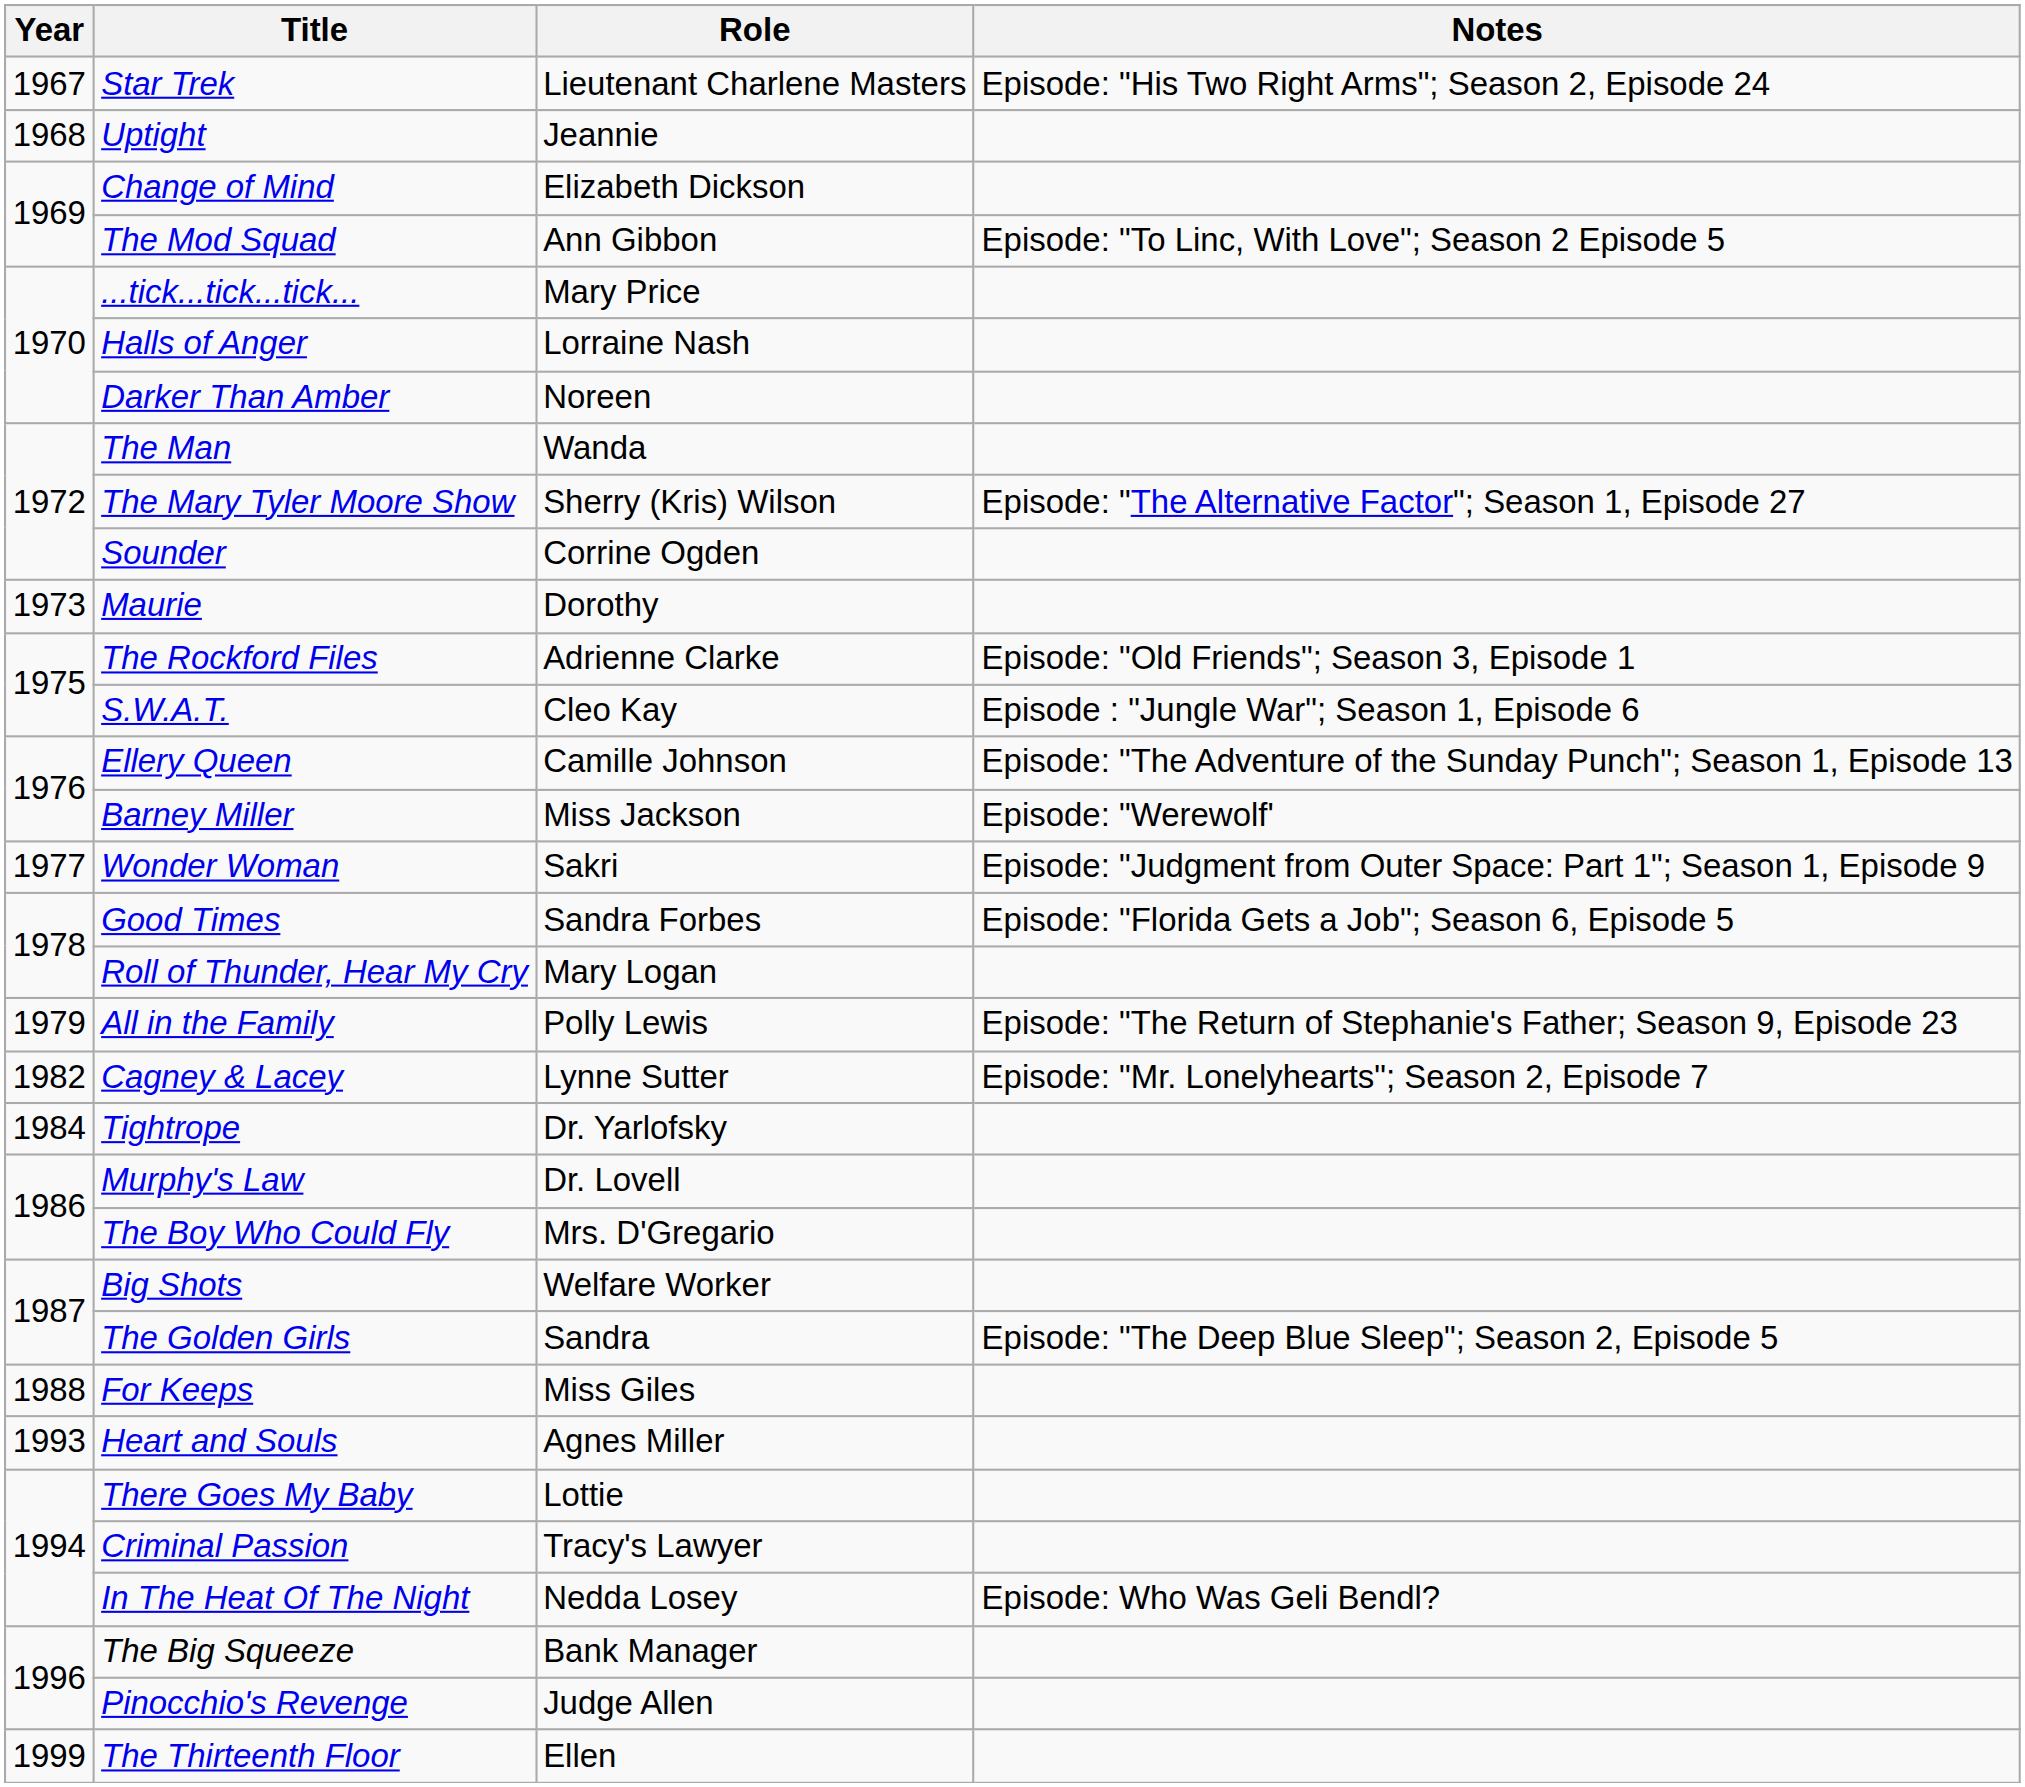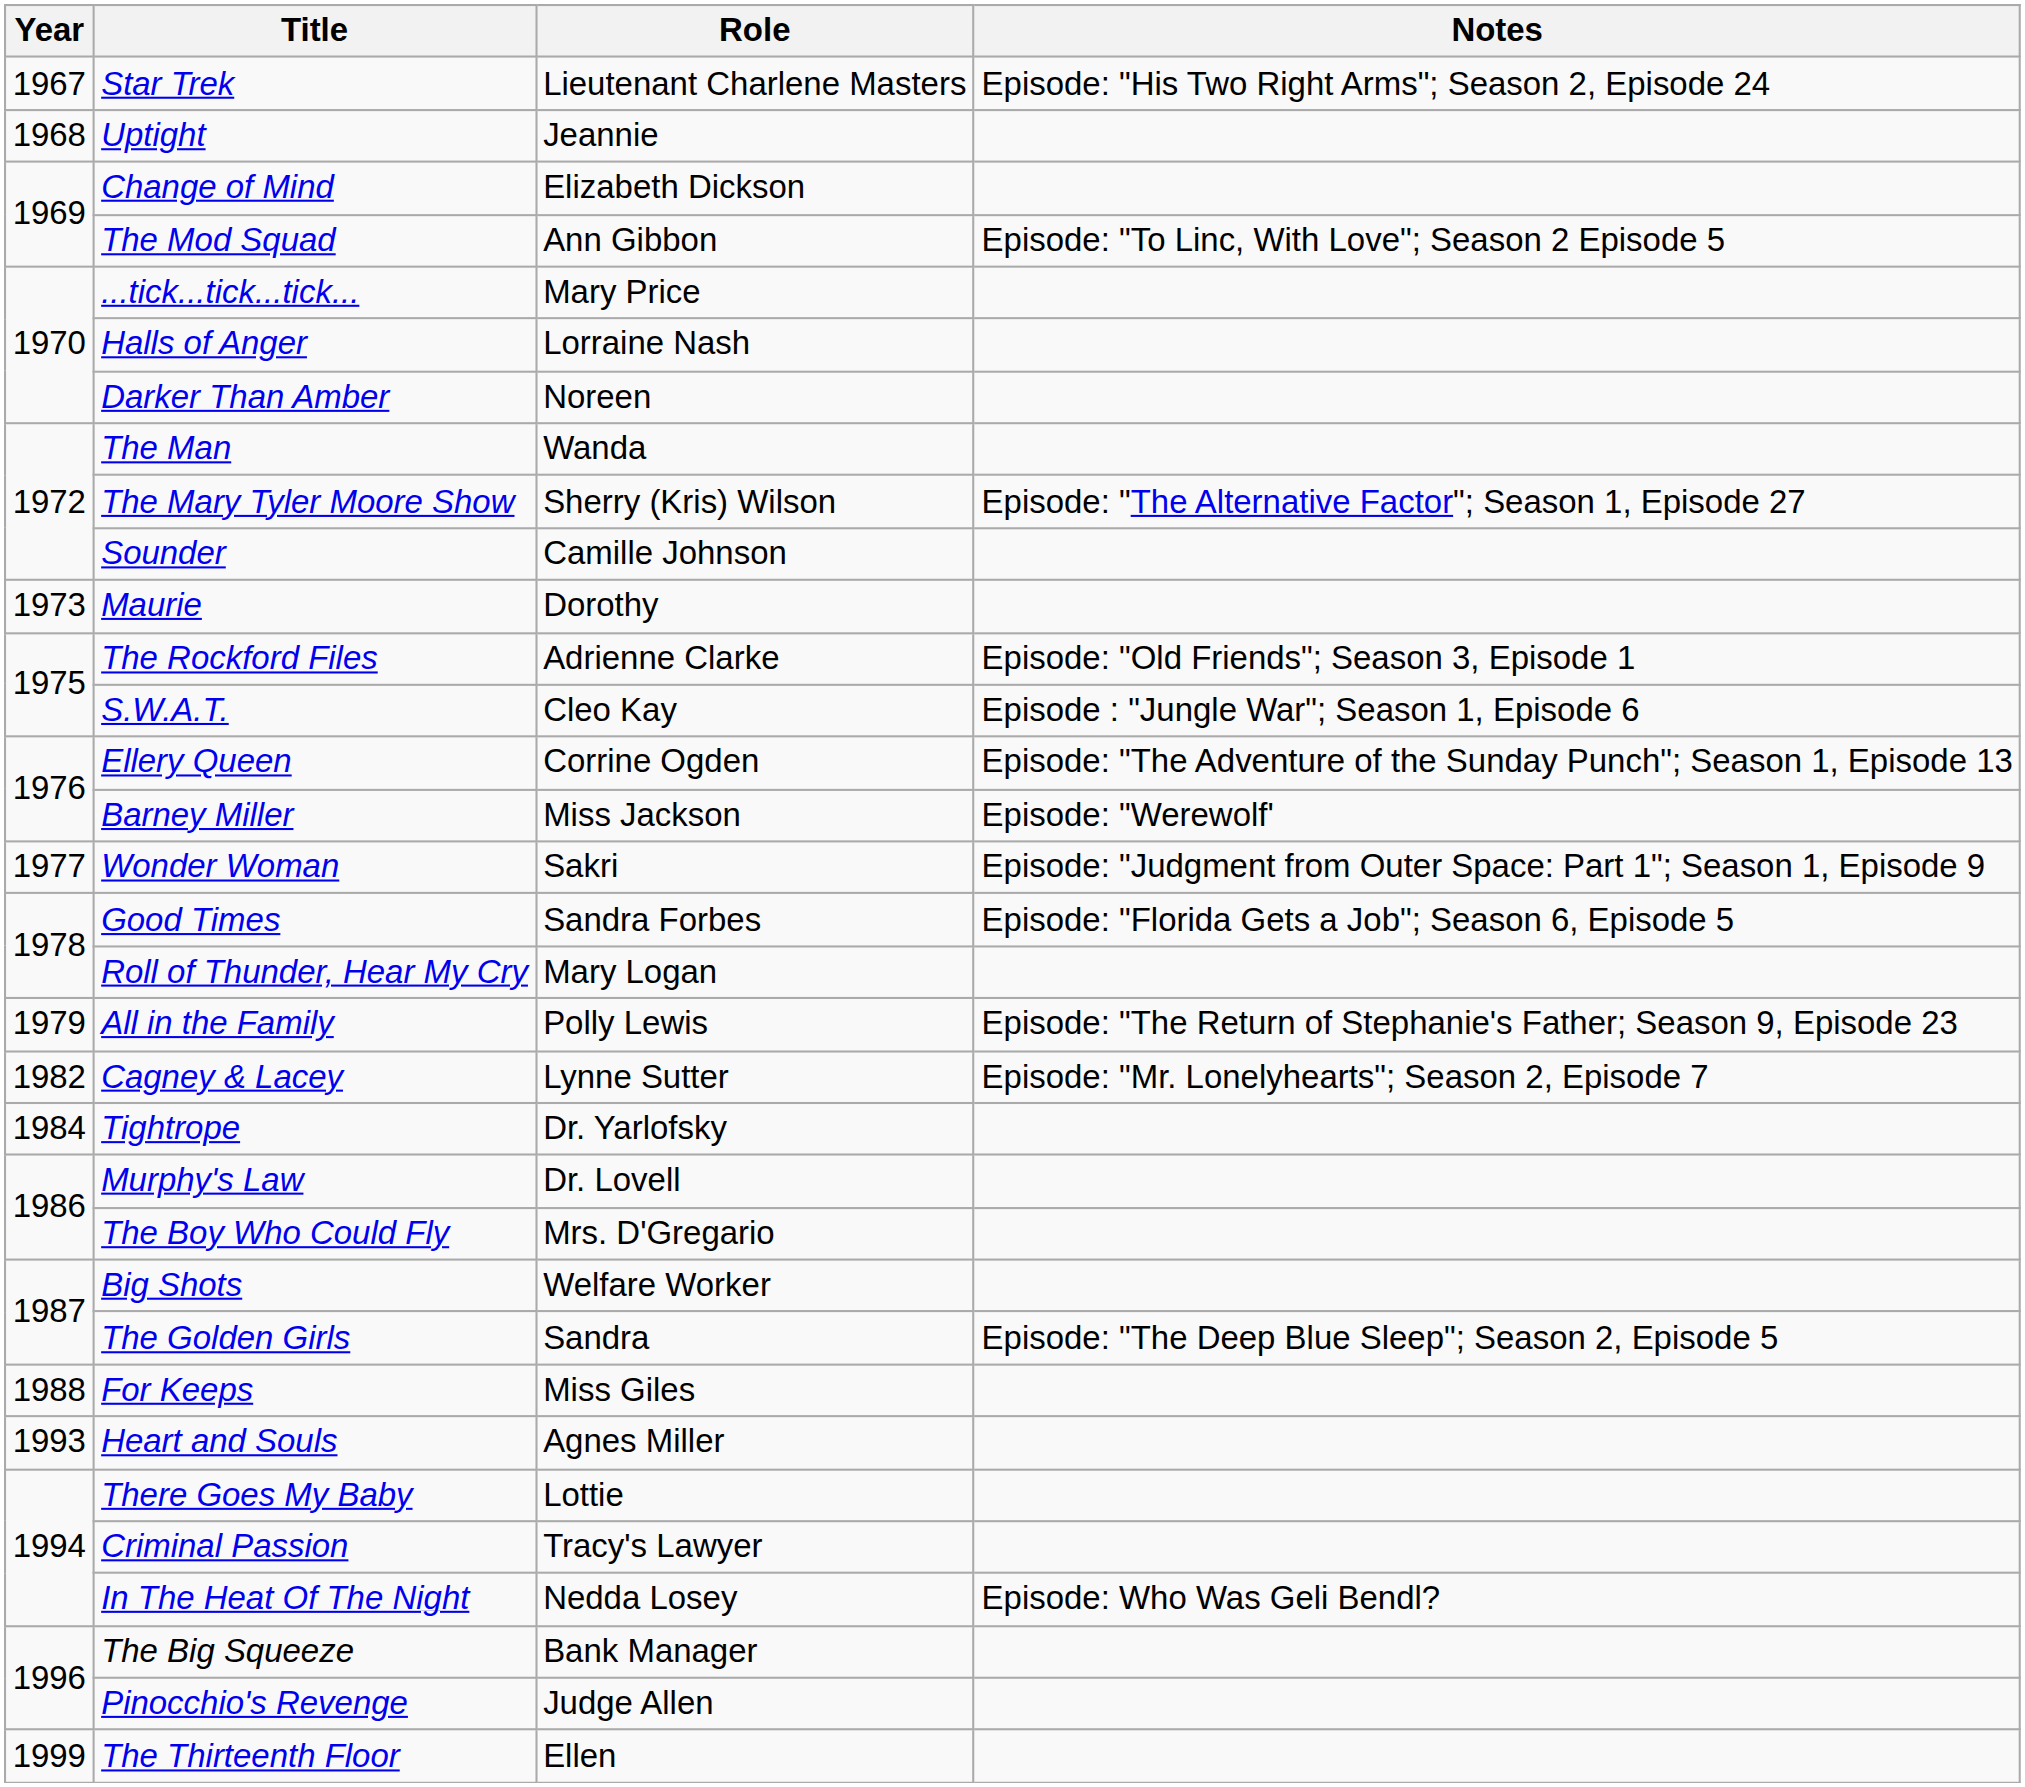 <table class="wikitable sortable">
 <tr>
 <th>Year</th>
 <th>Title</th>
 <th>Role</th>
 <th class="unsortable">Notes</th>
 </tr>
 <tr>
 <td>1967</td>
 <td><em><a href='#'>Star Trek</a></em></td>
 <td>Lieutenant Charlene Masters</td>
 <td>Episode: "His Two Right Arms"; Season 2, Episode 24</td>
 </tr>
 <tr>
 <td>1968</td>
 <td><em><a href='#'>Uptight</a></em></td>
 <td>Jeannie</td>
 <td></td>
 </tr>
 <tr>
 <td rowspan="2">1969</td>
 <td><em><a href='#'>Change of Mind</a></em></td>
 <td>Elizabeth Dickson</td>
 <td></td>
 </tr>
 <tr>
 <td><em><a href='#'>The Mod Squad</a></em></td>
 <td>Ann Gibbon</td>
 <td>Episode: "To Linc, With Love"; Season 2 Episode 5</td>
 </tr>
 <tr>
 <td rowspan="3">1970</td>
 <td><em><a href='#'>...tick...tick...tick...</a></em></td>
 <td>Mary Price</td>
 <td></td>
 </tr>
 <tr>
 <td><em><a href='#'>Halls of Anger</a></em></td>
 <td>Lorraine Nash</td>
 <td></td>
 </tr>
 <tr>
 <td><em><a href='#'>Darker Than Amber</a></em></td>
 <td>Noreen</td>
 <td></td>
 </tr>
 <tr>
 <td rowspan="3">1972</td>
 <td><em><a href='#'>The Man</a></em></td>
 <td>Wanda</td>
 <td></td>
 </tr>
 <tr>
 <td><em><a href='#'>The Mary Tyler Moore Show</a></em></td>
 <td>Sherry (Kris) Wilson</td>
 <td>Episode: "<a href='#'>The Alternative Factor</a>"; Season 1, Episode 27</td>
 </tr>
 <tr>
 <td><em><a href='#'>Sounder</a></em></td>
-<td>Corrine Ogden</td>
+<td>Camille Johnson</td>
 <td></td>
 </tr>
 <tr>
 <td>1973</td>
 <td><em><a href='#'>Maurie</a></em></td>
 <td>Dorothy</td>
 <td></td>
 </tr>
 <tr>
 <td rowspan="2">1975</td>
 <td><em><a href='#'>The Rockford Files</a></em></td>
 <td>Adrienne Clarke</td>
 <td>Episode: "Old Friends"; Season 3, Episode 1</td>
 </tr>
 <tr>
 <td><em><a href='#'>S.W.A.T.</a></em></td>
 <td>Cleo Kay</td>
 <td>Episode : "Jungle War"; Season 1, Episode 6</td>
 </tr>
 <tr>
 <td rowspan="2">1976</td>
 <td><em><a href='#'>Ellery Queen</a></em></td>
-<td>Camille Johnson</td>
+<td>Corrine Ogden</td>
 <td>Episode: "The Adventure of the Sunday Punch"; Season 1, Episode 13</td>
 </tr>
 <tr>
 <td><em><a href='#'>Barney Miller</a></em></td>
 <td>Miss Jackson</td>
 <td>Episode: "Werewolf'</td>
 </tr>
 <tr>
 <td>1977</td>
 <td><em><a href='#'>Wonder Woman</a></em></td>
 <td>Sakri</td>
 <td>Episode: "Judgment from Outer Space: Part 1"; Season 1, Episode 9</td>
 </tr>
 <tr>
 <td rowspan="2">1978</td>
 <td><em><a href='#'>Good Times</a></em></td>
 <td>Sandra Forbes</td>
 <td>Episode: "Florida Gets a Job"; Season 6, Episode 5</td>
 </tr>
 <tr>
 <td><em><a href='#'>Roll of Thunder, Hear My Cry</a></em></td>
 <td>Mary Logan</td>
 <td></td>
 </tr>
 <tr>
 <td>1979</td>
 <td><em><a href='#'>All in the Family</a></em></td>
 <td>Polly Lewis</td>
 <td>Episode: "The Return of Stephanie's Father; Season 9, Episode 23</td>
 </tr>
 <tr>
 <td>1982</td>
 <td><em><a href='#'>Cagney & Lacey</a></em></td>
 <td>Lynne Sutter</td>
 <td>Episode: "Mr. Lonelyhearts"; Season 2, Episode 7</td>
 </tr>
 <tr>
 <td>1984</td>
 <td><em><a href='#'>Tightrope</a></em></td>
 <td>Dr. Yarlofsky</td>
 <td></td>
 </tr>
 <tr>
 <td rowspan="2">1986</td>
 <td><em><a href='#'>Murphy's Law</a></em></td>
 <td>Dr. Lovell</td>
 <td></td>
 </tr>
 <tr>
 <td><em><a href='#'>The Boy Who Could Fly</a></em></td>
 <td>Mrs. D'Gregario</td>
 <td></td>
 </tr>
 <tr>
 <td rowspan="2">1987</td>
 <td><em><a href='#'>Big Shots</a></em></td>
 <td>Welfare Worker</td>
 <td></td>
 </tr>
 <tr>
 <td><em><a href='#'>The Golden Girls</a></em></td>
 <td>Sandra</td>
 <td>Episode: "The Deep Blue Sleep"; Season 2, Episode 5</td>
 </tr>
 <tr>
 <td>1988</td>
 <td><em><a href='#'>For Keeps</a></em></td>
 <td>Miss Giles</td>
 <td></td>
 </tr>
 <tr>
 <td>1993</td>
 <td><em><a href='#'>Heart and Souls</a></em></td>
 <td>Agnes Miller</td>
 <td></td>
 </tr>
 <tr>
 <td rowspan="3">1994</td>
 <td><em><a href='#'>There Goes My Baby</a></em></td>
 <td>Lottie</td>
 <td></td>
 </tr>
 <tr>
 <td><em><a href='#'>Criminal Passion</a></em></td>
 <td>Tracy's Lawyer</td>
 <td></td>
 </tr>
 <tr>
 <td><em><a href='#'>In The Heat Of The Night</a></em></td>
 <td>Nedda Losey</td>
 <td>Episode: Who Was Geli Bendl?</td>
 </tr>
 <tr>
 <td rowspan="2">1996</td>
 <td><em>The Big Squeeze</em></td>
 <td>Bank Manager</td>
 <td></td>
 </tr>
 <tr>
 <td><em><a href='#'>Pinocchio's Revenge</a></em></td>
 <td>Judge Allen</td>
 <td></td>
 </tr>
 <tr>
 <td>1999</td>
 <td><em><a href='#'>The Thirteenth Floor</a></em></td>
 <td>Ellen</td>
 <td></td>
 </tr>
 </table>
